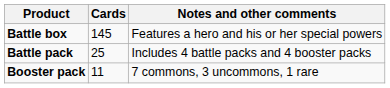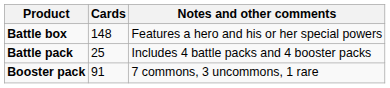 <table class="wikitable">
 <tr>
 <th>Product</th>
 <th>Cards</th>
 <th>Notes and other comments</th>
 </tr>
 <tr>
 <td><strong>Battle box</strong></td>
-<td>145</td>
+<td>148</td>
 <td>Features a hero and his or her special powers</td>
 </tr>
 <tr>
 <td><strong>Battle pack</strong></td>
 <td>25</td>
 <td>Includes 4 battle packs and 4 booster packs</td>
 </tr>
 <tr>
 <td><strong>Booster pack</strong></td>
-<td>11</td>
+<td>91</td>
 <td>7 commons, 3 uncommons, 1 rare</td>
 </tr>
 </table>
